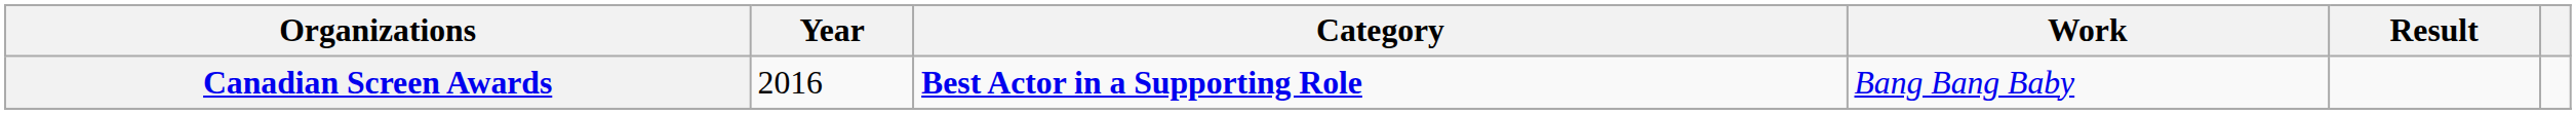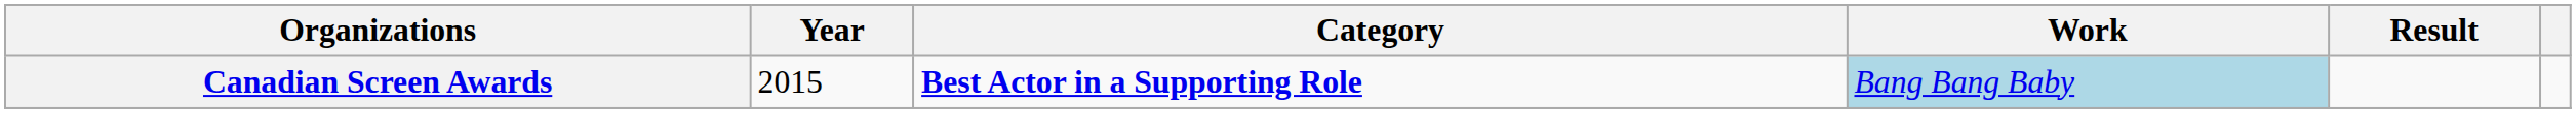 <table class="wikitable sortable plainrowheaders" style="width: 100%;">
 <tr>
 <th scope="col">Organizations</th>
 <th scope="col">Year</th>
 <th scope="col">Category</th>
 <th scope="col">Work</th>
 <th scope="col">Result</th>
 <th scope="col" class="unsortable"></th>
 </tr>
 <tr>
 <th scope="row"><a href='#'>Canadian Screen Awards</a></th>
-<td>2016</td>
+<td>2015</td>
 <td><strong><a href='#'>Best Actor in a Supporting Role</a></strong></td>
-<td><em><a href='#'>Bang Bang Baby</a></em></td>
+<td style="background: lightblue;"><em><a href='#'>Bang Bang Baby</a></em></td>
 <td></td>
 <td style="text-align: center;"></td>
 </tr>
 <tr>
 </tr>
 </table>
